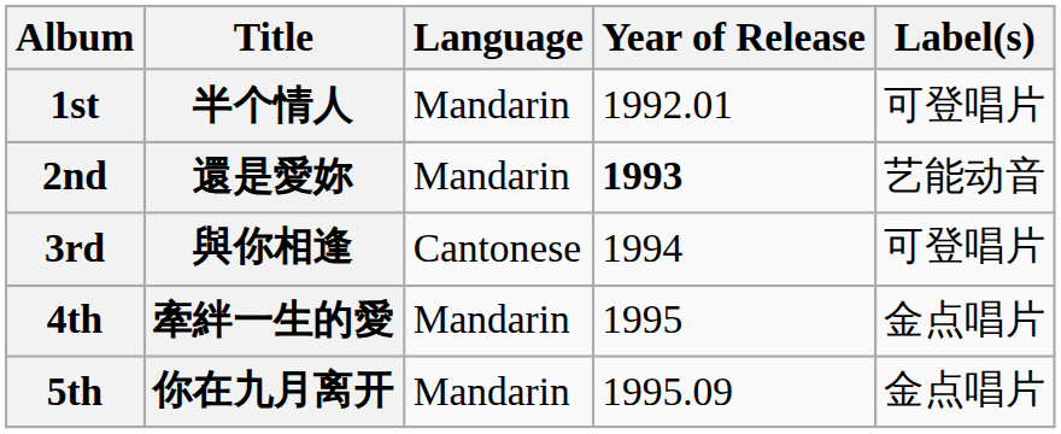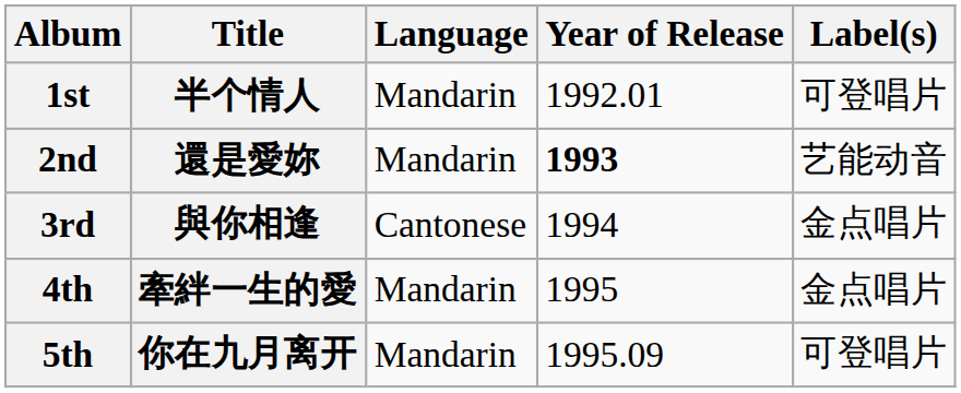 <table class="wikitable">
 <tr>
 <th>Album</th>
 <th>Title</th>
 <th>Language</th>
 <th>Year of Release</th>
 <th>Label(s)</th>
 </tr>
 <tr>
 <th>1st</th>
 <th>半个情人</th>
 <td>Mandarin</td>
 <td>1992.01</td>
 <td>可登唱片</td>
 </tr>
 <tr>
 <th>2nd</th>
 <th>還是愛妳</th>
 <td>Mandarin</td>
 <td><strong>1993</strong></td>
 <td>艺能动音</td>
 </tr>
 <tr>
 <th>3rd</th>
 <th>與你相逢</th>
 <td>Cantonese</td>
 <td>1994</td>
-<td>可登唱片</td>
+<td>金点唱片</td>
 </tr>
 <tr>
 <th>4th</th>
 <th>牽絆一生的愛</th>
 <td>Mandarin</td>
 <td>1995</td>
 <td>金点唱片</td>
 </tr>
 <tr>
 <th>5th</th>
 <th>你在九月离开</th>
 <td>Mandarin</td>
 <td>1995.09</td>
-<td>金点唱片</td>
+<td>可登唱片</td>
 </tr>
 </table>
